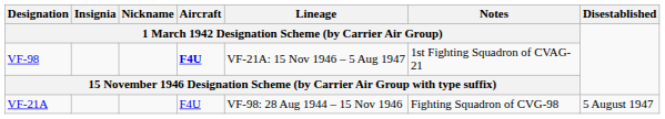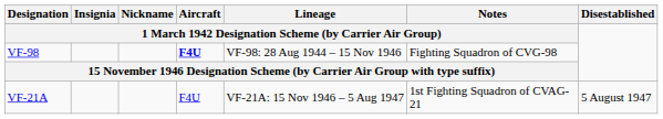 <table class="wikitable">
 <tr>
 <th>Designation</th>
 <th>Insignia</th>
 <th>Nickname</th>
 <th>Aircraft</th>
 <th>Lineage</th>
 <th>Notes</th>
 <th>Disestablished</th>
 </tr>
 <tr>
 <th colspan=6>1 March 1942 Designation Scheme (by Carrier Air Group)</th>
 </tr>
 <tr>
 <td><a href='#'>VF-98</a></td>
 <td></td>
 <td></td>
 <td><strong><a href='#'>F4U</a></strong></td>
-<td style="white-space: nowrap;">VF-21A: 15 Nov 1946 – 5 Aug 1947</td>
-<td>1st Fighting Squadron of CVAG-21</td>
+<td>VF-98: 28 Aug 1944 – 15 Nov 1946</td>
+<td>Fighting Squadron of CVG-98</td>
 </tr>
 <tr>
 <th colspan=6>15 November 1946 Designation Scheme (by Carrier Air Group with type suffix)</th>
 </tr>
 <tr>
 <td><a href='#'>VF-21A</a></td>
 <td></td>
 <td></td>
 <td><a href='#'>F4U</a></td>
-<td>VF-98: 28 Aug 1944 – 15 Nov 1946</td>
-<td>Fighting Squadron of CVG-98</td>
+<td style="white-space: nowrap;">VF-21A: 15 Nov 1946 – 5 Aug 1947</td>
+<td>1st Fighting Squadron of CVAG-21</td>
 <td>5 August 1947</td>
 </tr>
 </table>
